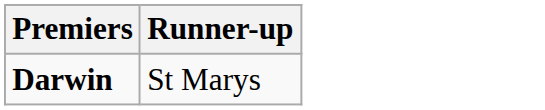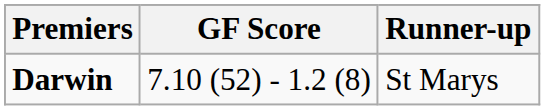 <table class="wikitable" style="text-align:left;">
 <tr style="background:#efefef;">
 <th>Premiers</th>
+<th>GF Score</th>
 <th>Runner-up</th>
 </tr>
 <tr>
 <td><strong>Darwin</strong></td>
+<td>7.10 (52) - 1.2 (8)</td>
 <td>St Marys</td>
 </tr>
 </table>
